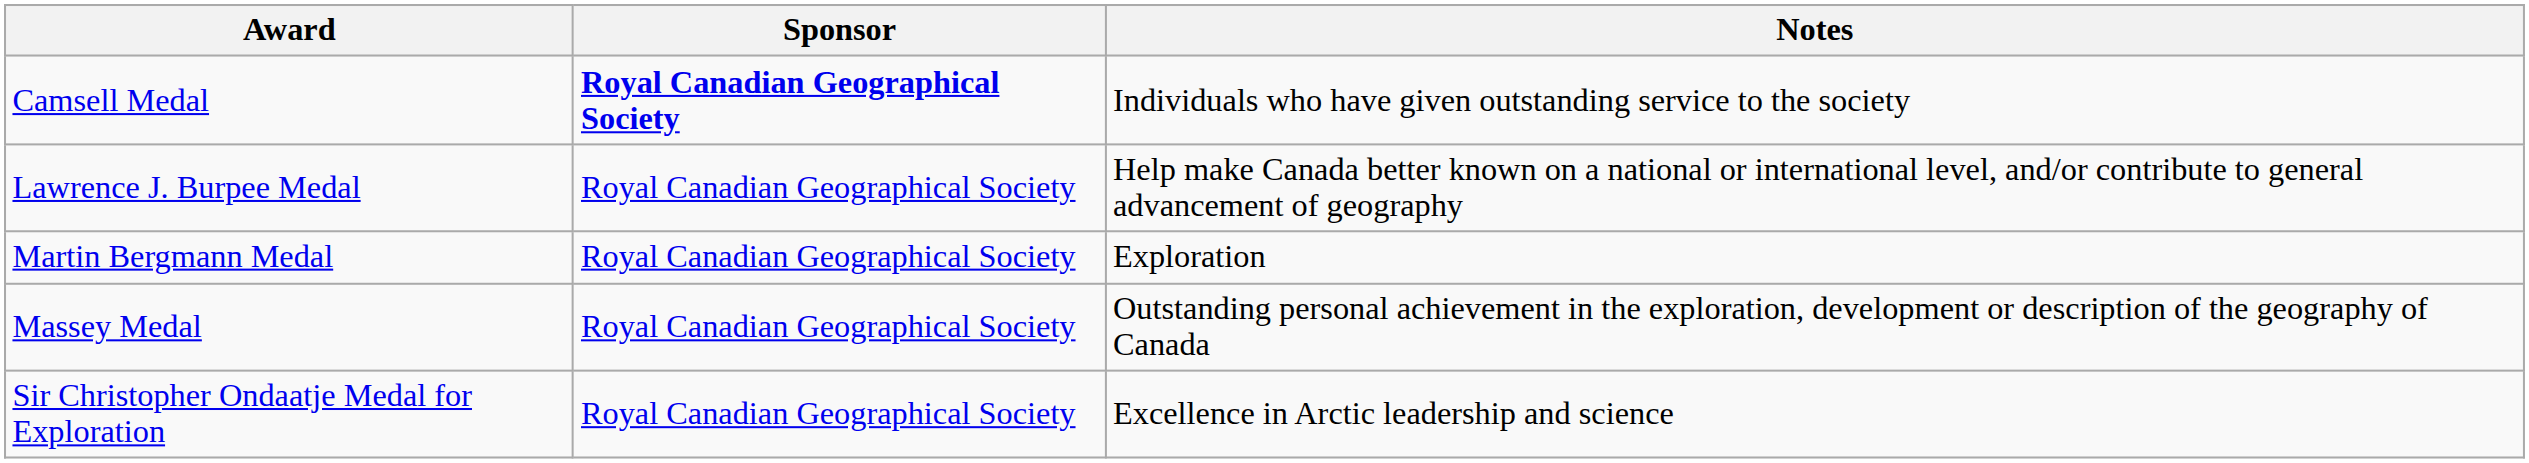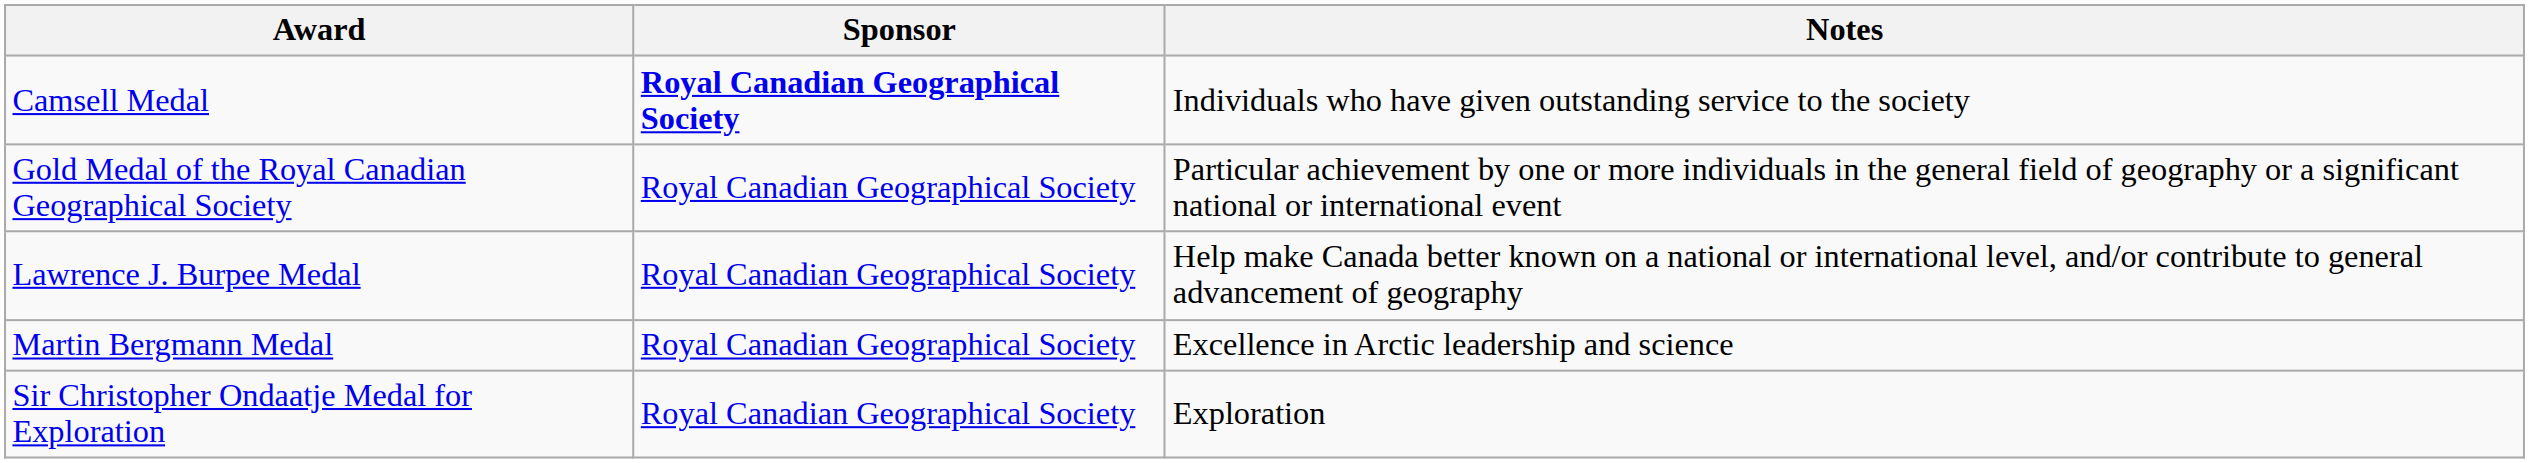 <table Class="wikitable sortable">
 <tr>
 <th>Award</th>
 <th style="width:16em;">Sponsor</th>
 <th>Notes</th>
 </tr>
 <tr>
 <td><a href='#'>Camsell Medal</a></td>
 <td><strong><a href='#'>Royal Canadian Geographical Society</a></strong></td>
 <td>Individuals who have given outstanding service to the society</td>
 </tr>
 <tr>
+<td><a href='#'>Gold Medal of the Royal Canadian Geographical Society</a></td>
+<td><a href='#'>Royal Canadian Geographical Society</a></td>
+<td>Particular achievement by one or more individuals in the general field of geography or a significant national or international event</td>
+</tr>
+<tr>
 <td><a href='#'>Lawrence J. Burpee Medal</a></td>
 <td><a href='#'>Royal Canadian Geographical Society</a></td>
 <td>Help make Canada better known on a national or international level, and/or contribute to general advancement of geography</td>
 </tr>
 <tr>
 <td><a href='#'>Martin Bergmann Medal</a></td>
 <td><a href='#'>Royal Canadian Geographical Society</a></td>
-<td>Exploration</td>
-</tr>
-<tr>
-<td><a href='#'>Massey Medal</a></td>
-<td><a href='#'>Royal Canadian Geographical Society</a></td>
-<td>Outstanding personal achievement in the exploration, development or description of the geography of Canada</td>
+<td>Excellence in Arctic leadership and science</td>
 </tr>
 <tr>
 <td><a href='#'>Sir Christopher Ondaatje Medal for Exploration</a></td>
 <td><a href='#'>Royal Canadian Geographical Society</a></td>
-<td>Excellence in Arctic leadership and science</td>
+<td>Exploration</td>
 </tr>
 </table>
